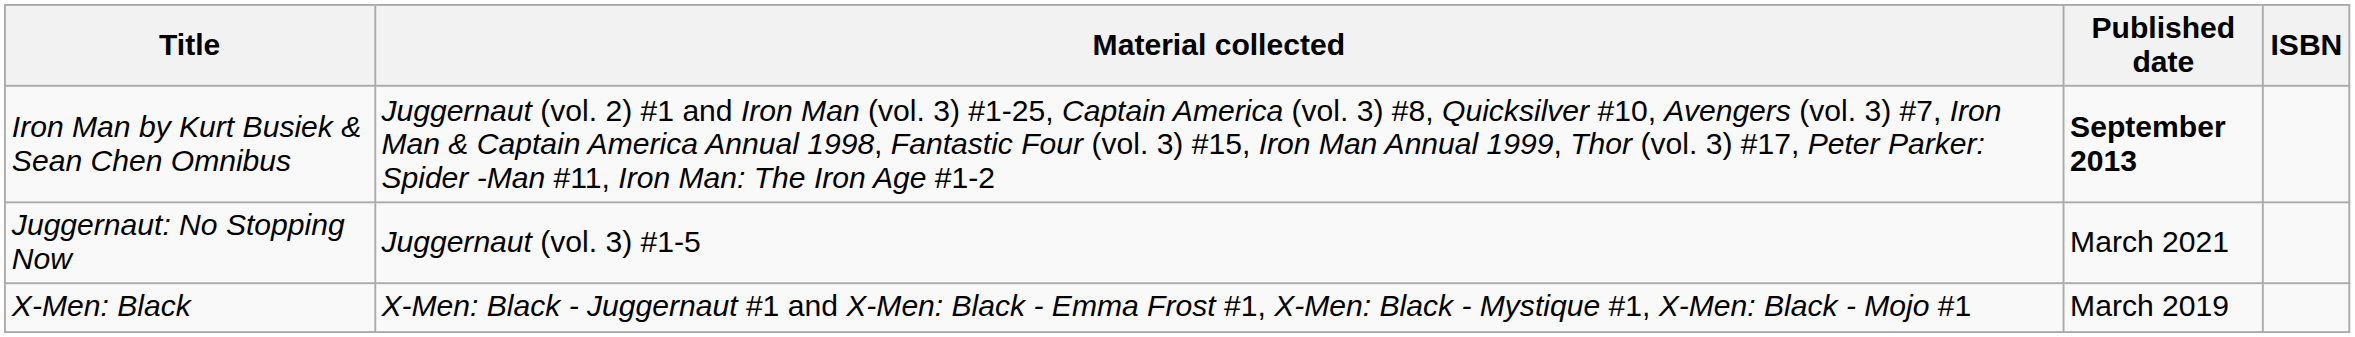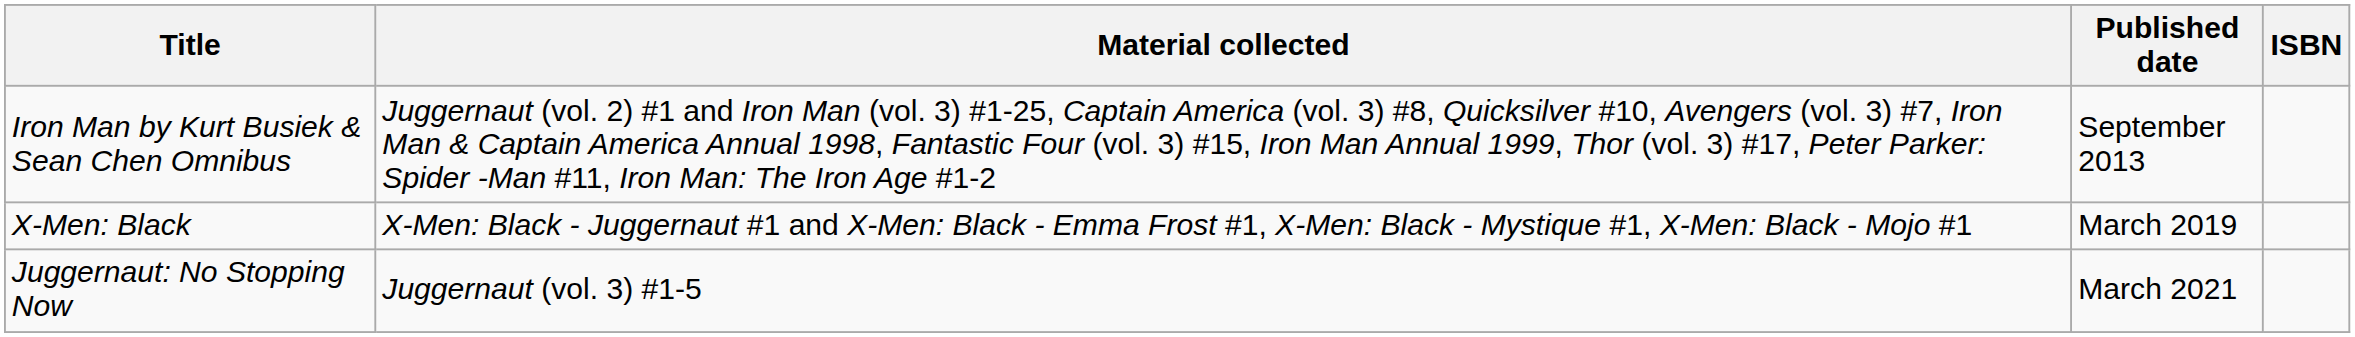 <table class="wikitable">
 <tr>
 <th>Title</th>
 <th>Material collected</th>
 <th>Published date</th>
 <th>ISBN</th>
 </tr>
 <tr>
 <td><em>Iron Man by Kurt Busiek & Sean Chen Omnibus</em></td>
 <td><em>Juggernaut</em> (vol. 2) #1 and <em>Iron Man</em> (vol. 3) #1-25, <em>Captain America</em> (vol. 3) #8, <em>Quicksilver</em> #10, <em>Avengers</em> (vol. 3) #7, <em>Iron Man & Captain America Annual 1998</em>, <em>Fantastic Four</em> (vol. 3) #15, <em>Iron Man Annual 1999</em>, <em>Thor</em> (vol. 3) #17, <em>Peter Parker: Spider -Man</em> #11, <em>Iron Man: The Iron Age</em> #1-2</td>
-<td><strong>September 2013</strong></td>
+<td>September 2013</td>
+<td></td>
+</tr>
+<tr>
+<td><em>X-Men: Black</em></td>
+<td><em>X-Men: Black - Juggernaut</em> #1 and <em>X-Men: Black - Emma Frost</em> #1, <em>X-Men: Black - Mystique</em> #1, <em>X-Men: Black - Mojo</em> #1</td>
+<td>March 2019</td>
 <td></td>
 </tr>
 <tr>
 <td><em>Juggernaut: No Stopping Now</em></td>
 <td><em>Juggernaut</em> (vol. 3) #1-5</td>
 <td>March 2021</td>
 <td></td>
 </tr>
-<tr>
-<td><em>X-Men: Black</em></td>
-<td><em>X-Men: Black - Juggernaut</em> #1 and <em>X-Men: Black - Emma Frost</em> #1, <em>X-Men: Black - Mystique</em> #1, <em>X-Men: Black - Mojo</em> #1</td>
-<td>March 2019</td>
-<td></td>
-</tr>
 </table>
